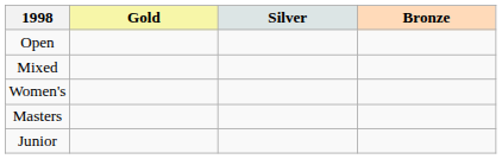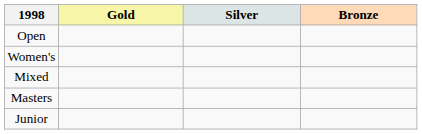 <table class="wikitable sortable">
 <tr bgcolor="#efefef" align="left">
 <th Year>1998</th>
 <th width=145 style="background-color: #F7F6A8;"> Gold</th>
 <th width=135 style="background-color: #DCE5E5;"> Silver</th>
 <th width=135 style="background-color: #FFDAB9;"> Bronze</th>
 </tr>
 <tr>
 <td align="center">Open</td>
 <td></td>
 <td></td>
 <td></td>
 </tr>
 <tr>
-<td align="center">Mixed</td>
+<td align="center">Women's</td>
 <td></td>
 <td></td>
 <td></td>
 </tr>
 <tr>
-<td align="center">Women's</td>
+<td align="center">Mixed</td>
 <td></td>
 <td></td>
 <td></td>
 </tr>
 <tr>
 <td align="center">Masters</td>
 <td></td>
 <td></td>
 <td></td>
 </tr>
 <tr>
 <td align="center">Junior</td>
 <td></td>
 <td></td>
 <td></td>
 </tr>
 </table>
